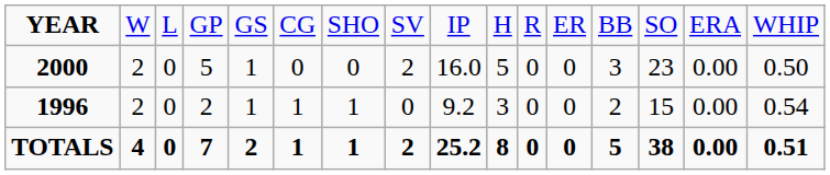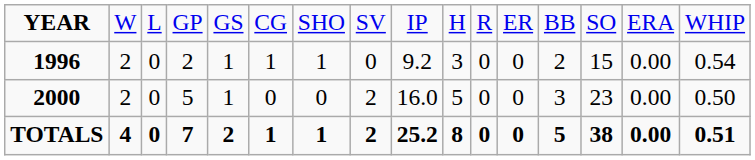 <table class="wikitable" style="text-align:center;">
 <tr>
 <td><strong>YEAR</strong></td>
 <td><a href='#'>W</a></td>
 <td><a href='#'>L</a></td>
 <td><a href='#'>GP</a></td>
 <td><a href='#'>GS</a></td>
 <td><a href='#'>CG</a></td>
 <td><a href='#'>SHO</a></td>
 <td><a href='#'>SV</a></td>
 <td><a href='#'>IP</a></td>
 <td><a href='#'>H</a></td>
 <td><a href='#'>R</a></td>
 <td><a href='#'>ER</a></td>
 <td><a href='#'>BB</a></td>
 <td><a href='#'>SO</a></td>
 <td><a href='#'>ERA</a></td>
 <td><a href='#'>WHIP</a></td>
 </tr>
 <tr>
+<td><strong>1996</strong></td>
+<td>2</td>
+<td>0</td>
+<td>2</td>
+<td>1</td>
+<td>1</td>
+<td>1</td>
+<td>0</td>
+<td>9.2</td>
+<td>3</td>
+<td>0</td>
+<td>0</td>
+<td>2</td>
+<td>15</td>
+<td>0.00</td>
+<td>0.54</td>
+</tr>
+<tr>
 <td><strong>2000</strong></td>
 <td>2</td>
 <td>0</td>
 <td>5</td>
 <td>1</td>
 <td>0</td>
 <td>0</td>
 <td>2</td>
 <td>16.0</td>
 <td>5</td>
 <td>0</td>
 <td>0</td>
 <td>3</td>
 <td>23</td>
 <td>0.00</td>
 <td>0.50</td>
-</tr>
-<tr>
-<td><strong>1996</strong></td>
-<td>2</td>
-<td>0</td>
-<td>2</td>
-<td>1</td>
-<td>1</td>
-<td>1</td>
-<td>0</td>
-<td>9.2</td>
-<td>3</td>
-<td>0</td>
-<td>0</td>
-<td>2</td>
-<td>15</td>
-<td>0.00</td>
-<td>0.54</td>
 </tr>
 <tr>
 <td><strong>TOTALS</strong></td>
 <td><strong>4</strong></td>
 <td><strong>0</strong></td>
 <td><strong>7</strong></td>
 <td><strong>2</strong></td>
 <td><strong>1</strong></td>
 <td><strong>1</strong></td>
 <td><strong>2</strong></td>
 <td><strong>25.2</strong></td>
 <td><strong>8</strong></td>
 <td><strong>0</strong></td>
 <td><strong>0</strong></td>
 <td><strong>5</strong></td>
 <td><strong>38</strong></td>
 <td><strong>0.00</strong></td>
 <td><strong>0.51</strong></td>
 </tr>
 </table>
